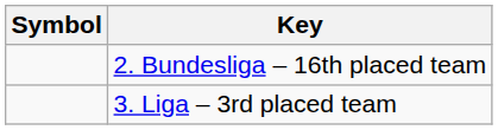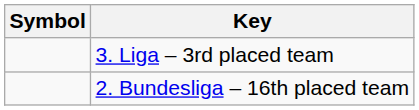 <table class="wikitable" align="center">
 <tr>
 <th>Symbol</th>
 <th>Key</th>
 </tr>
 <tr>
 <td></td>
-<td><a href='#'>2. Bundesliga</a> – 16th placed team</td>
+<td><a href='#'>3. Liga</a> – 3rd placed team</td>
 </tr>
 <tr>
 <td></td>
-<td><a href='#'>3. Liga</a> – 3rd placed team</td>
+<td><a href='#'>2. Bundesliga</a> – 16th placed team</td>
 </tr>
 </table>
